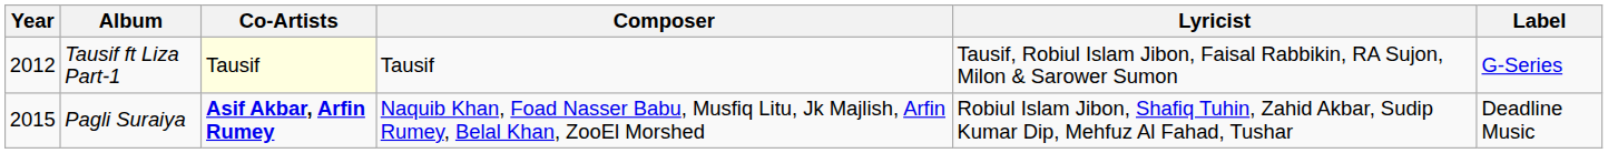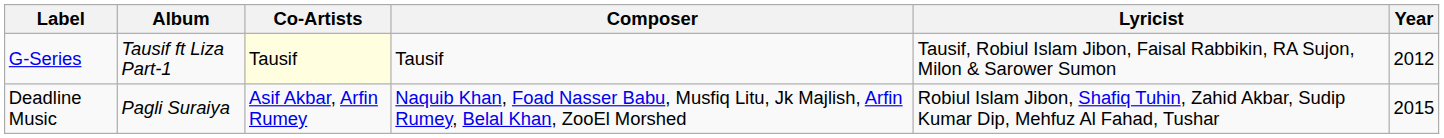 <table class="wikitable">
 <tr>
-<th>Year</th>
+<th>Label</th>
 <th>Album</th>
 <th>Co-Artists</th>
 <th>Composer</th>
 <th>Lyricist</th>
-<th>Label</th>
+<th>Year</th>
 </tr>
 <tr>
-<td>2012</td>
+<td><a href='#'>G-Series</a></td>
 <td><em>Tausif ft Liza Part-1</em></td>
 <td style="background: lightyellow;">Tausif</td>
 <td>Tausif</td>
 <td>Tausif, Robiul Islam Jibon, Faisal Rabbikin, RA Sujon, Milon  & Sarower Sumon</td>
-<td><a href='#'>G-Series</a></td>
+<td>2012</td>
 </tr>
 <tr>
-<td>2015</td>
+<td>Deadline Music</td>
 <td><em>Pagli Suraiya</em></td>
-<td><strong><a href='#'>Asif Akbar</a>, <a href='#'>Arfin Rumey</a></strong></td>
+<td><a href='#'>Asif Akbar</a>, <a href='#'>Arfin Rumey</a></td>
 <td><a href='#'>Naquib Khan</a>, <a href='#'>Foad Nasser Babu</a>, Musfiq Litu, Jk Majlish, <a href='#'>Arfin Rumey</a>,  <a href='#'>Belal Khan</a>, ZooEl Morshed</td>
 <td>Robiul Islam Jibon, <a href='#'>Shafiq Tuhin</a>, Zahid Akbar, Sudip Kumar Dip, Mehfuz Al Fahad, Tushar</td>
-<td>Deadline Music</td>
+<td>2015</td>
 </tr>
 </table>
